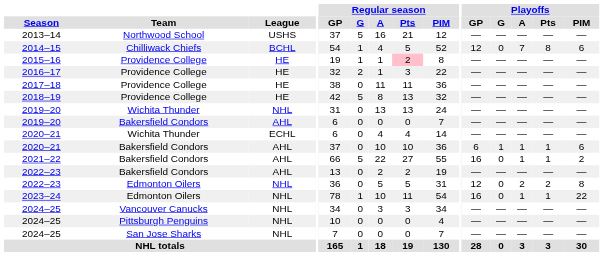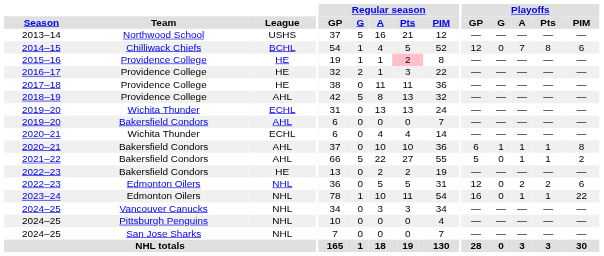 <table border="0" cellpadding="1" cellspacing="0" style="text-align:center; width:60em;">
 <tr bgcolor="#e0e0e0">
 <th colspan="3" bgcolor="#ffffff"></th>
 <th rowspan="100" bgcolor="#ffffff"></th>
 <th colspan="5"><a href='#'>Regular season</a></th>
 <th rowspan="100" bgcolor="#ffffff"></th>
 <th colspan="5"><a href='#'>Playoffs</a></th>
 </tr>
 <tr bgcolor="#e0e0e0">
 <th><a href='#'>Season</a></th>
 <th>Team</th>
 <th>League</th>
 <th>GP</th>
 <th><a href='#'>G</a></th>
 <th><a href='#'>A</a></th>
 <th><a href='#'>Pts</a></th>
 <th><a href='#'>PIM</a></th>
 <th>GP</th>
 <th>G</th>
 <th>A</th>
 <th>Pts</th>
 <th>PIM</th>
 </tr>
 <tr>
 <td>2013–14</td>
 <td><a href='#'>Northwood School</a></td>
 <td>USHS</td>
 <td>37</td>
 <td>5</td>
 <td>16</td>
 <td>21</td>
 <td>12</td>
 <td>—</td>
 <td>—</td>
 <td>—</td>
 <td>—</td>
 <td>—</td>
 </tr>
 <tr bgcolor="#f0f0f0">
 <td><a href='#'>2014–15</a></td>
 <td><a href='#'>Chilliwack Chiefs</a></td>
 <td><a href='#'>BCHL</a></td>
 <td>54</td>
 <td>1</td>
 <td>4</td>
 <td>5</td>
 <td>52</td>
 <td>12</td>
 <td>0</td>
 <td>7</td>
 <td>8</td>
 <td>6</td>
 </tr>
 <tr>
 <td><a href='#'>2015–16</a></td>
 <td><a href='#'>Providence College</a></td>
 <td><a href='#'>HE</a></td>
 <td>19</td>
 <td>1</td>
 <td>1</td>
 <td style="background: pink;">2</td>
 <td>8</td>
 <td>—</td>
 <td>—</td>
 <td>—</td>
 <td>—</td>
 <td>—</td>
 </tr>
 <tr bgcolor="#f0f0f0">
 <td><a href='#'>2016–17</a></td>
 <td>Providence College</td>
 <td>HE</td>
 <td>32</td>
 <td>2</td>
 <td>1</td>
 <td>3</td>
 <td>22</td>
 <td>—</td>
 <td>—</td>
 <td>—</td>
 <td>—</td>
 <td>—</td>
 </tr>
 <tr>
 <td><a href='#'>2017–18</a></td>
 <td>Providence College</td>
 <td>HE</td>
 <td>38</td>
 <td>0</td>
 <td>11</td>
 <td>11</td>
 <td>36</td>
 <td>—</td>
 <td>—</td>
 <td>—</td>
 <td>—</td>
 <td>—</td>
 </tr>
 <tr bgcolor="#f0f0f0">
 <td><a href='#'>2018–19</a></td>
 <td>Providence College</td>
-<td>HE</td>
+<td>AHL</td>
 <td>42</td>
 <td>5</td>
 <td>8</td>
 <td>13</td>
 <td>32</td>
 <td>—</td>
 <td>—</td>
 <td>—</td>
 <td>—</td>
 <td>—</td>
 </tr>
 <tr>
 <td><a href='#'>2019–20</a></td>
 <td><a href='#'>Wichita Thunder</a></td>
-<td><a href='#'>NHL</a></td>
+<td><a href='#'>ECHL</a></td>
 <td>31</td>
 <td>0</td>
 <td>13</td>
 <td>13</td>
 <td>24</td>
 <td>—</td>
 <td>—</td>
 <td>—</td>
 <td>—</td>
 <td>—</td>
 </tr>
 <tr bgcolor="#f0f0f0">
 <td><a href='#'>2019–20</a></td>
 <td><a href='#'>Bakersfield Condors</a></td>
 <td><a href='#'>AHL</a></td>
 <td>6</td>
 <td>0</td>
 <td>0</td>
 <td>0</td>
 <td>7</td>
 <td>—</td>
 <td>—</td>
 <td>—</td>
 <td>—</td>
 <td>—</td>
 </tr>
 <tr>
 <td><a href='#'>2020–21</a></td>
 <td>Wichita Thunder</td>
 <td>ECHL</td>
 <td>6</td>
 <td>0</td>
 <td>4</td>
 <td>4</td>
 <td>14</td>
 <td>—</td>
 <td>—</td>
 <td>—</td>
 <td>—</td>
 <td>—</td>
 </tr>
 <tr bgcolor="#f0f0f0">
 <td><a href='#'>2020–21</a></td>
 <td>Bakersfield Condors</td>
 <td>AHL</td>
 <td>37</td>
 <td>0</td>
 <td>10</td>
 <td>10</td>
 <td>36</td>
 <td>6</td>
 <td>1</td>
 <td>1</td>
 <td>1</td>
-<td>6</td>
+<td>8</td>
 </tr>
 <tr>
 <td><a href='#'>2021–22</a></td>
 <td>Bakersfield Condors</td>
 <td>AHL</td>
 <td>66</td>
 <td>5</td>
 <td>22</td>
 <td>27</td>
 <td>55</td>
-<td>16</td>
+<td>5</td>
 <td>0</td>
 <td>1</td>
 <td>1</td>
 <td>2</td>
 </tr>
 <tr bgcolor="#f0f0f0">
 <td><a href='#'>2022–23</a></td>
 <td>Bakersfield Condors</td>
-<td>AHL</td>
+<td>HE</td>
 <td>13</td>
 <td>0</td>
 <td>2</td>
 <td>2</td>
 <td>19</td>
 <td>—</td>
 <td>—</td>
 <td>—</td>
 <td>—</td>
 <td>—</td>
 </tr>
 <tr>
 <td><a href='#'>2022–23</a></td>
 <td><a href='#'>Edmonton Oilers</a></td>
 <td><a href='#'>NHL</a></td>
 <td>36</td>
 <td>0</td>
 <td>5</td>
 <td>5</td>
 <td>31</td>
 <td>12</td>
 <td>0</td>
 <td>2</td>
 <td>2</td>
-<td>8</td>
+<td>6</td>
 </tr>
 <tr bgcolor="#f0f0f0">
 <td><a href='#'>2023–24</a></td>
 <td>Edmonton Oilers</td>
 <td>NHL</td>
 <td>78</td>
 <td>1</td>
 <td>10</td>
 <td>11</td>
 <td>54</td>
 <td>16</td>
 <td>0</td>
 <td>1</td>
 <td>1</td>
 <td>22</td>
 </tr>
 <tr>
 <td><a href='#'>2024–25</a></td>
 <td><a href='#'>Vancouver Canucks</a></td>
 <td>NHL</td>
 <td>34</td>
 <td>0</td>
 <td>3</td>
 <td>3</td>
 <td>34</td>
 <td>—</td>
 <td>—</td>
 <td>—</td>
 <td>—</td>
 <td>—</td>
 </tr>
 <tr bgcolor="#f0f0f0">
 <td>2024–25</td>
 <td><a href='#'>Pittsburgh Penguins</a></td>
 <td>NHL</td>
 <td>10</td>
 <td>0</td>
 <td>0</td>
 <td>0</td>
 <td>4</td>
 <td>—</td>
 <td>—</td>
 <td>—</td>
 <td>—</td>
 <td>—</td>
 </tr>
 <tr>
 <td>2024–25</td>
 <td><a href='#'>San Jose Sharks</a></td>
 <td>NHL</td>
 <td>7</td>
 <td>0</td>
 <td>0</td>
 <td>0</td>
 <td>7</td>
 <td>—</td>
 <td>—</td>
 <td>—</td>
 <td>—</td>
 <td>—</td>
 </tr>
 <tr bgcolor="#e0e0e0">
 <th colspan="3">NHL totals</th>
 <th>165</th>
 <th>1</th>
 <th>18</th>
 <th>19</th>
 <th>130</th>
 <th>28</th>
 <th>0</th>
 <th>3</th>
 <th>3</th>
 <th>30</th>
 </tr>
 </table>
